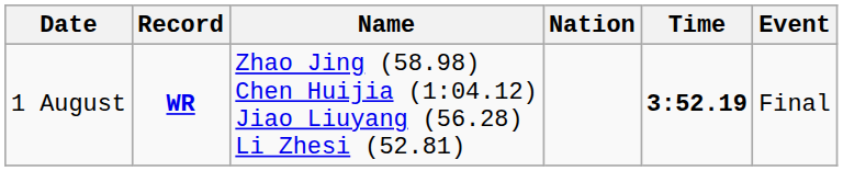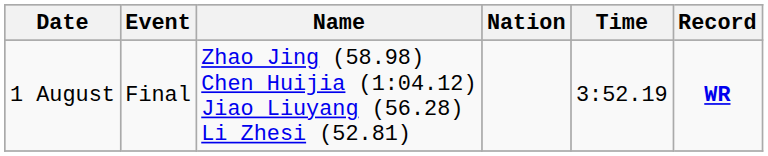 <table class=wikitable style=text-align:center>
 <tr>
 <th>Date</th>
-<th>Record</th>
+<th>Event</th>
 <th>Name</th>
 <th>Nation</th>
 <th>Time</th>
-<th>Event</th>
+<th>Record</th>
 </tr>
 <tr>
 <td>1 August</td>
-<td><strong><a href='#'>WR</a></strong></td>
+<td>Final</td>
 <td align=left><a href='#'>Zhao Jing</a> (58.98)<br> <a href='#'>Chen Huijia</a> (1:04.12) <br><a href='#'>Jiao Liuyang</a> (56.28) <br> <a href='#'>Li Zhesi</a> (52.81)</td>
 <td align=left></td>
-<td><strong>3:52.19</strong></td>
-<td>Final</td>
+<td>3:52.19</td>
+<td><strong><a href='#'>WR</a></strong></td>
 </tr>
 </table>
